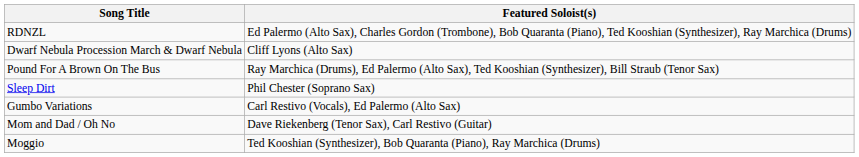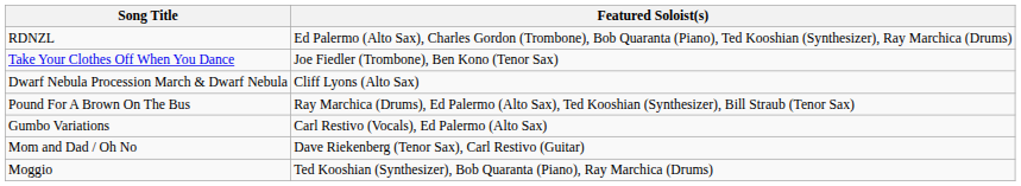 <table class = "wikitable" border = "1">
 <tr>
 <th>Song Title</th>
 <th>Featured Soloist(s)</th>
 </tr>
 <tr>
 <td>RDNZL</td>
 <td>Ed Palermo (Alto Sax), Charles Gordon (Trombone), Bob Quaranta (Piano), Ted Kooshian (Synthesizer), Ray Marchica (Drums)</td>
 </tr>
 <tr>
+<td><a href='#'>Take Your Clothes Off When You Dance</a></td>
+<td>Joe Fiedler (Trombone), Ben Kono (Tenor Sax)</td>
+</tr>
+<tr>
 <td>Dwarf Nebula Procession March & Dwarf Nebula</td>
 <td>Cliff Lyons (Alto Sax)</td>
 </tr>
 <tr>
 <td>Pound For A Brown On The Bus</td>
 <td>Ray Marchica (Drums), Ed Palermo (Alto Sax), Ted Kooshian (Synthesizer), Bill Straub (Tenor Sax)</td>
-</tr>
-<tr>
-<td><a href='#'>Sleep Dirt</a></td>
-<td>Phil Chester (Soprano Sax)</td>
 </tr>
 <tr>
 <td>Gumbo Variations</td>
 <td>Carl Restivo (Vocals), Ed Palermo (Alto Sax)</td>
 </tr>
 <tr>
 <td>Mom and Dad / Oh No</td>
 <td>Dave Riekenberg (Tenor Sax), Carl Restivo (Guitar)</td>
 </tr>
 <tr>
 <td>Moggio</td>
 <td>Ted Kooshian (Synthesizer), Bob Quaranta (Piano), Ray Marchica (Drums)</td>
 </tr>
 </table>
